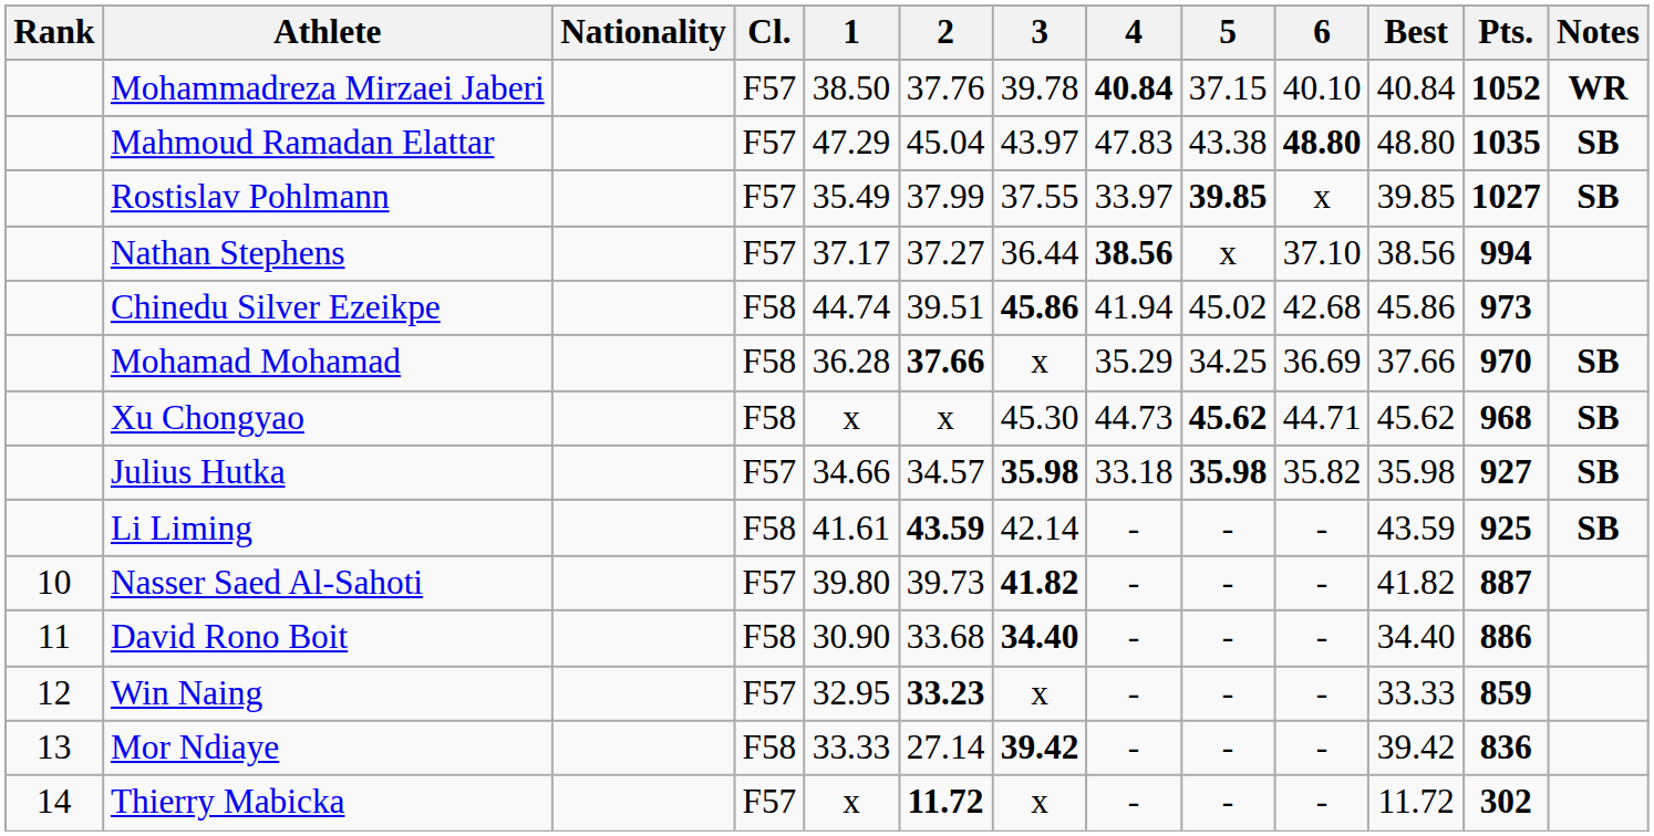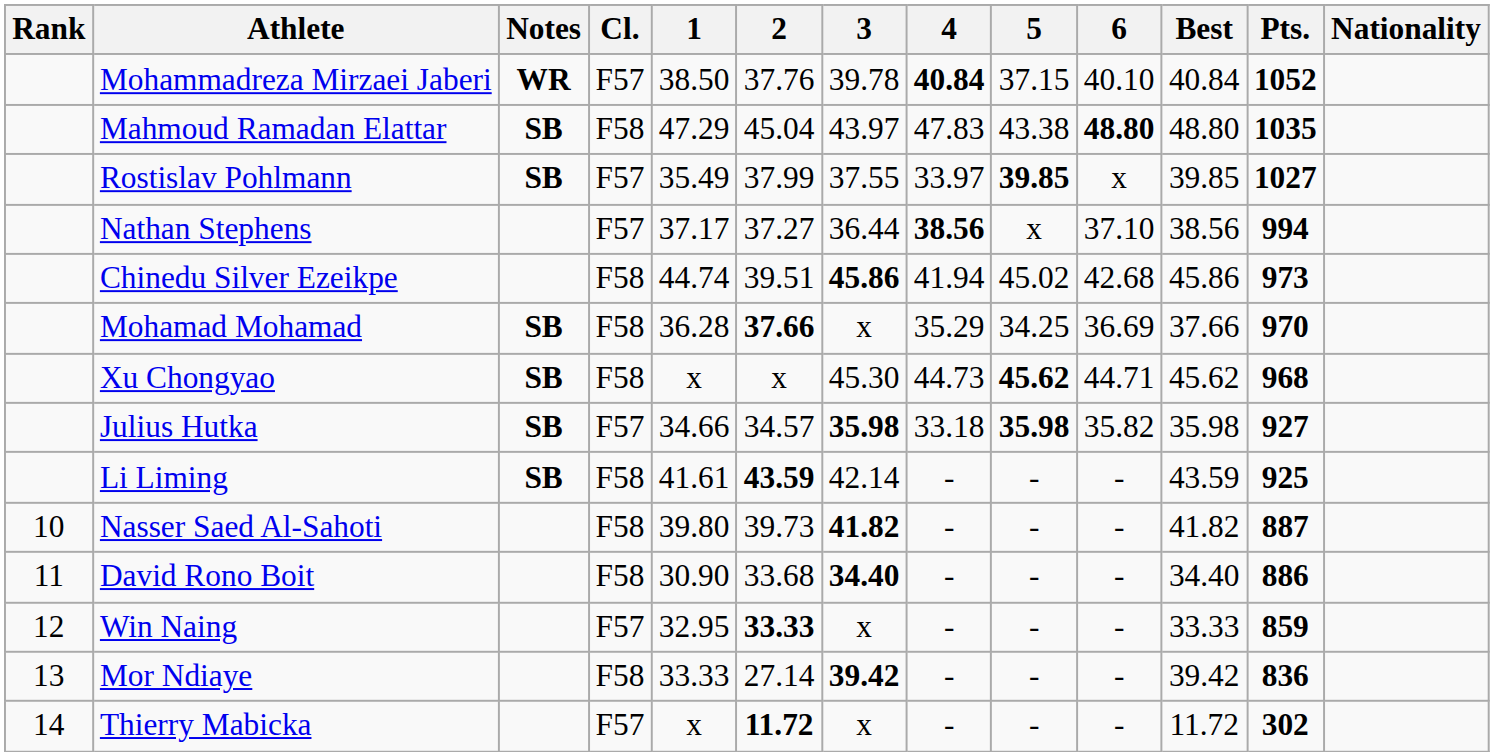 <table class="wikitable sortable" style="text-align:center">
 <tr>
 <th>Rank</th>
 <th>Athlete</th>
-<th>Nationality</th>
+<th>Notes</th>
 <th>Cl.</th>
 <th class="unsortable">1</th>
 <th class="unsortable">2</th>
 <th class="unsortable">3</th>
 <th class="unsortable">4</th>
 <th class="unsortable">5</th>
 <th class="unsortable">6</th>
 <th>Best</th>
 <th>Pts.</th>
-<th>Notes</th>
+<th>Nationality</th>
 </tr>
 <tr>
 <td></td>
 <td style="text-align:left;"><a href='#'>Mohammadreza Mirzaei Jaberi</a></td>
-<td style="text-align:left;"></td>
+<td><strong>WR</strong></td>
 <td>F57</td>
 <td>38.50</td>
 <td>37.76</td>
 <td>39.78</td>
 <td><strong>40.84</strong></td>
 <td>37.15</td>
 <td>40.10</td>
 <td>40.84</td>
 <td><strong>1052</strong></td>
-<td><strong>WR</strong></td>
+<td style="text-align:left;"></td>
 </tr>
 <tr>
 <td></td>
 <td style="text-align:left;"><a href='#'>Mahmoud Ramadan Elattar</a></td>
-<td style="text-align:left;"></td>
-<td>F57</td>
+<td><strong>SB</strong></td>
+<td>F58</td>
 <td>47.29</td>
 <td>45.04</td>
 <td>43.97</td>
 <td>47.83</td>
 <td>43.38</td>
 <td><strong>48.80</strong></td>
 <td>48.80</td>
 <td><strong>1035</strong></td>
-<td><strong>SB</strong></td>
+<td style="text-align:left;"></td>
 </tr>
 <tr>
 <td></td>
 <td style="text-align:left;"><a href='#'>Rostislav Pohlmann</a></td>
-<td style="text-align:left;"></td>
+<td><strong>SB</strong></td>
 <td>F57</td>
 <td>35.49</td>
 <td>37.99</td>
 <td>37.55</td>
 <td>33.97</td>
 <td><strong>39.85</strong></td>
 <td>x</td>
 <td>39.85</td>
 <td><strong>1027</strong></td>
-<td><strong>SB</strong></td>
+<td style="text-align:left;"></td>
 </tr>
 <tr>
 <td></td>
 <td style="text-align:left;"><a href='#'>Nathan Stephens</a></td>
-<td style="text-align:left;"></td>
+<td></td>
 <td>F57</td>
 <td>37.17</td>
 <td>37.27</td>
 <td>36.44</td>
 <td><strong>38.56</strong></td>
 <td>x</td>
 <td>37.10</td>
 <td>38.56</td>
 <td><strong>994</strong></td>
-<td></td>
+<td style="text-align:left;"></td>
 </tr>
 <tr>
 <td></td>
 <td style="text-align:left;"><a href='#'>Chinedu Silver Ezeikpe</a></td>
-<td style="text-align:left;"></td>
+<td></td>
 <td>F58</td>
 <td>44.74</td>
 <td>39.51</td>
 <td><strong>45.86</strong></td>
 <td>41.94</td>
 <td>45.02</td>
 <td>42.68</td>
 <td>45.86</td>
 <td><strong>973</strong></td>
-<td></td>
+<td style="text-align:left;"></td>
 </tr>
 <tr>
 <td></td>
 <td style="text-align:left;"><a href='#'>Mohamad Mohamad</a></td>
-<td style="text-align:left;"></td>
+<td><strong>SB</strong></td>
 <td>F58</td>
 <td>36.28</td>
 <td><strong>37.66</strong></td>
 <td>x</td>
 <td>35.29</td>
 <td>34.25</td>
 <td>36.69</td>
 <td>37.66</td>
 <td><strong>970</strong></td>
-<td><strong>SB</strong></td>
+<td style="text-align:left;"></td>
 </tr>
 <tr>
 <td></td>
 <td style="text-align:left;"><a href='#'>Xu Chongyao</a></td>
-<td style="text-align:left;"></td>
+<td><strong>SB</strong></td>
 <td>F58</td>
 <td>x</td>
 <td>x</td>
 <td>45.30</td>
 <td>44.73</td>
 <td><strong>45.62</strong></td>
 <td>44.71</td>
 <td>45.62</td>
 <td><strong>968</strong></td>
-<td><strong>SB</strong></td>
+<td style="text-align:left;"></td>
 </tr>
 <tr>
 <td></td>
 <td style="text-align:left;"><a href='#'>Julius Hutka</a></td>
-<td style="text-align:left;"></td>
+<td><strong>SB</strong></td>
 <td>F57</td>
 <td>34.66</td>
 <td>34.57</td>
 <td><strong>35.98</strong></td>
 <td>33.18</td>
 <td><strong>35.98</strong></td>
 <td>35.82</td>
 <td>35.98</td>
 <td><strong>927</strong></td>
-<td><strong>SB</strong></td>
+<td style="text-align:left;"></td>
 </tr>
 <tr>
 <td></td>
 <td style="text-align:left;"><a href='#'>Li Liming</a></td>
-<td style="text-align:left;"></td>
+<td><strong>SB</strong></td>
 <td>F58</td>
 <td>41.61</td>
 <td><strong>43.59</strong></td>
 <td>42.14</td>
 <td>-</td>
 <td>-</td>
 <td>-</td>
 <td>43.59</td>
 <td><strong>925</strong></td>
-<td><strong>SB</strong></td>
+<td style="text-align:left;"></td>
 </tr>
 <tr>
 <td>10</td>
 <td style="text-align:left;"><a href='#'>Nasser Saed Al-Sahoti</a></td>
-<td style="text-align:left;"></td>
-<td>F57</td>
+<td></td>
+<td>F58</td>
 <td>39.80</td>
 <td>39.73</td>
 <td><strong>41.82</strong></td>
 <td>-</td>
 <td>-</td>
 <td>-</td>
 <td>41.82</td>
 <td><strong>887</strong></td>
-<td></td>
+<td style="text-align:left;"></td>
 </tr>
 <tr>
 <td>11</td>
 <td style="text-align:left;"><a href='#'>David Rono Boit</a></td>
-<td style="text-align:left;"></td>
+<td></td>
 <td>F58</td>
 <td>30.90</td>
 <td>33.68</td>
 <td><strong>34.40</strong></td>
 <td>-</td>
 <td>-</td>
 <td>-</td>
 <td>34.40</td>
 <td><strong>886</strong></td>
-<td></td>
+<td style="text-align:left;"></td>
 </tr>
 <tr>
 <td>12</td>
 <td style="text-align:left;"><a href='#'>Win Naing</a></td>
-<td style="text-align:left;"></td>
+<td></td>
 <td>F57</td>
 <td>32.95</td>
-<td><strong>33.23</strong></td>
+<td><strong>33.33</strong></td>
 <td>x</td>
 <td>-</td>
 <td>-</td>
 <td>-</td>
 <td>33.33</td>
 <td><strong>859</strong></td>
-<td></td>
+<td style="text-align:left;"></td>
 </tr>
 <tr>
 <td>13</td>
 <td style="text-align:left;"><a href='#'>Mor Ndiaye</a></td>
-<td style="text-align:left;"></td>
+<td></td>
 <td>F58</td>
 <td>33.33</td>
 <td>27.14</td>
 <td><strong>39.42</strong></td>
 <td>-</td>
 <td>-</td>
 <td>-</td>
 <td>39.42</td>
 <td><strong>836</strong></td>
-<td></td>
+<td style="text-align:left;"></td>
 </tr>
 <tr>
 <td>14</td>
 <td style="text-align:left;"><a href='#'>Thierry Mabicka</a></td>
-<td style="text-align:left;"></td>
+<td></td>
 <td>F57</td>
 <td>x</td>
 <td><strong>11.72</strong></td>
 <td>x</td>
 <td>-</td>
 <td>-</td>
 <td>-</td>
 <td>11.72</td>
 <td><strong>302</strong></td>
-<td></td>
+<td style="text-align:left;"></td>
 </tr>
 </table>
